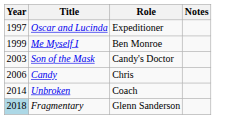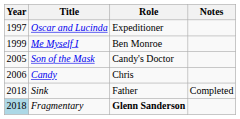 <table class="wikitable sortable">
 <tr>
 <th>Year</th>
 <th>Title</th>
 <th>Role</th>
 <th class="unsortable">Notes</th>
 </tr>
 <tr>
 <td>1997</td>
 <td><em><a href='#'>Oscar and Lucinda</a></em></td>
 <td>Expeditioner</td>
 <td></td>
 </tr>
 <tr>
 <td>1999</td>
 <td><em><a href='#'>Me Myself I</a></em></td>
 <td>Ben Monroe</td>
 <td></td>
 </tr>
 <tr>
-<td>2003</td>
+<td>2005</td>
 <td><em><a href='#'>Son of the Mask</a></em></td>
 <td>Candy's Doctor</td>
 <td></td>
 </tr>
 <tr>
 <td>2006</td>
 <td><em><a href='#'>Candy</a></em></td>
 <td>Chris</td>
 <td></td>
 </tr>
 <tr>
-<td>2014</td>
-<td><em><a href='#'>Unbroken</a></em></td>
-<td>Coach</td>
-<td></td>
+<td>2018</td>
+<td><em>Sink</em></td>
+<td>Father</td>
+<td>Completed</td>
 </tr>
 <tr>
 <td style="background: lightblue;">2018</td>
 <td><em>Fragmentary</em></td>
-<td>Glenn Sanderson</td>
+<td><strong>Glenn Sanderson</strong></td>
 <td></td>
 </tr>
 </table>
